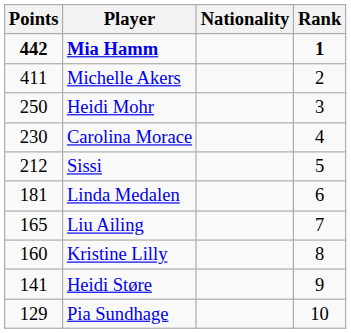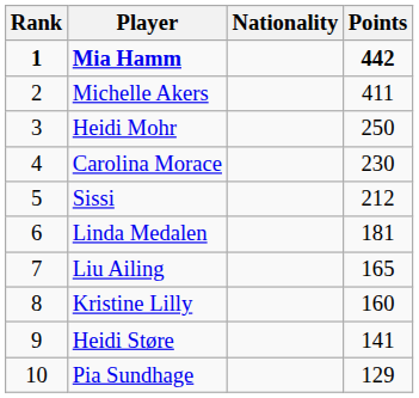 <table class="wikitable">
 <tr>
-<th>Points</th>
+<th>Rank</th>
 <th>Player</th>
 <th>Nationality</th>
-<th>Rank</th>
+<th>Points</th>
 </tr>
 <tr>
-<td align="center"><strong>442</strong></td>
+<td align="center"><strong>1</strong></td>
 <td><strong><a href='#'>Mia Hamm</a></strong></td>
 <td><strong></strong></td>
-<td align="center"><strong>1</strong></td>
+<td align="center"><strong>442</strong></td>
 </tr>
 <tr>
-<td align="center">411</td>
+<td align="center">2</td>
 <td><a href='#'>Michelle Akers</a></td>
 <td></td>
-<td align="center">2</td>
+<td align="center">411</td>
 </tr>
 <tr>
-<td align="center">250</td>
+<td align="center">3</td>
 <td><a href='#'>Heidi Mohr</a></td>
 <td></td>
-<td align="center">3</td>
+<td align="center">250</td>
 </tr>
 <tr>
-<td align="center">230</td>
+<td align="center">4</td>
 <td><a href='#'>Carolina Morace</a></td>
 <td></td>
-<td align="center">4</td>
+<td align="center">230</td>
 </tr>
 <tr>
-<td align="center">212</td>
+<td align="center">5</td>
 <td><a href='#'>Sissi</a></td>
 <td></td>
-<td align="center">5</td>
+<td align="center">212</td>
 </tr>
 <tr>
-<td align="center">181</td>
+<td align="center">6</td>
 <td><a href='#'>Linda Medalen</a></td>
 <td></td>
-<td align="center">6</td>
+<td align="center">181</td>
 </tr>
 <tr>
-<td align="center">165</td>
+<td align="center">7</td>
 <td><a href='#'>Liu Ailing</a></td>
 <td></td>
-<td align="center">7</td>
+<td align="center">165</td>
 </tr>
 <tr>
-<td align="center">160</td>
+<td align="center">8</td>
 <td><a href='#'>Kristine Lilly</a></td>
 <td></td>
-<td align="center">8</td>
+<td align="center">160</td>
 </tr>
 <tr>
-<td align="center">141</td>
+<td align="center">9</td>
 <td><a href='#'>Heidi Støre</a></td>
 <td></td>
-<td align="center">9</td>
+<td align="center">141</td>
 </tr>
 <tr>
-<td align="center">129</td>
+<td align="center">10</td>
 <td><a href='#'>Pia Sundhage</a></td>
 <td></td>
-<td align="center">10</td>
+<td align="center">129</td>
 </tr>
 </table>
